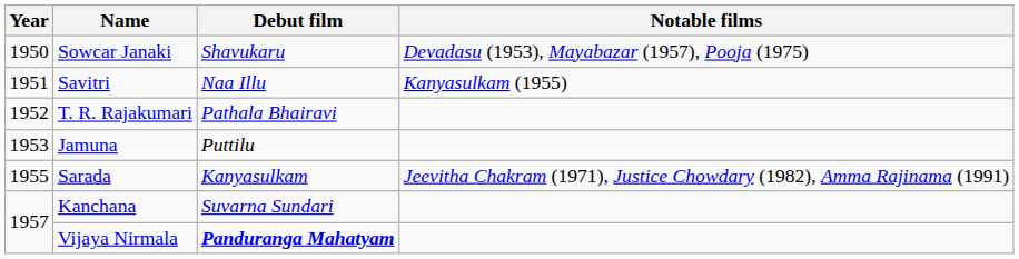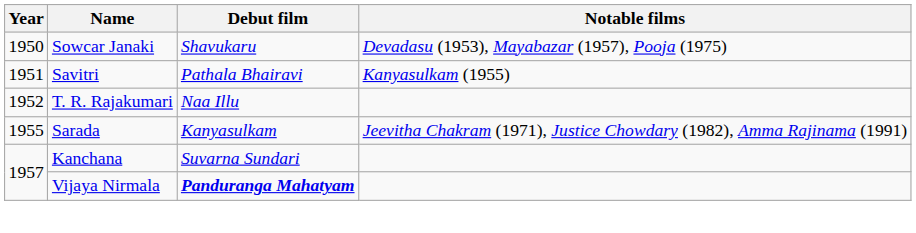 <table class="wikitable sortable">
 <tr>
 <th>Year</th>
 <th>Name</th>
 <th>Debut film</th>
 <th>Notable films</th>
 </tr>
 <tr>
 <td>1950</td>
 <td><a href='#'>Sowcar Janaki</a></td>
 <td><em><a href='#'>Shavukaru</a></em></td>
 <td><em><a href='#'>Devadasu</a></em> (1953), <em><a href='#'>Mayabazar</a></em> (1957), <em><a href='#'>Pooja</a></em> (1975)</td>
 </tr>
 <tr>
 <td>1951</td>
 <td><a href='#'>Savitri</a></td>
-<td><em><a href='#'>Naa Illu</a></em></td>
+<td><em><a href='#'>Pathala Bhairavi</a></em></td>
 <td><em><a href='#'>Kanyasulkam</a></em> (1955)</td>
 </tr>
 <tr>
 <td>1952</td>
 <td><a href='#'>T. R. Rajakumari</a></td>
-<td><em><a href='#'>Pathala Bhairavi</a></em></td>
-<td></td>
-</tr>
-<tr>
-<td>1953</td>
-<td><a href='#'>Jamuna</a></td>
-<td><em>Puttilu</em></td>
+<td><em><a href='#'>Naa Illu</a></em></td>
 <td></td>
 </tr>
 <tr>
 <td>1955</td>
 <td><a href='#'>Sarada</a></td>
 <td><em><a href='#'>Kanyasulkam</a></em></td>
 <td><em><a href='#'>Jeevitha Chakram</a></em> (1971), <em><a href='#'>Justice Chowdary</a></em> (1982), <em><a href='#'>Amma Rajinama</a></em> (1991)</td>
 </tr>
 <tr>
 <td rowspan=2>1957</td>
 <td><a href='#'>Kanchana</a></td>
 <td><em><a href='#'>Suvarna Sundari</a></em></td>
 <td></td>
 </tr>
 <tr>
 <td><a href='#'>Vijaya Nirmala</a></td>
 <td><strong><em><a href='#'>Panduranga Mahatyam</a></em></strong></td>
 <td></td>
 </tr>
 </table>
